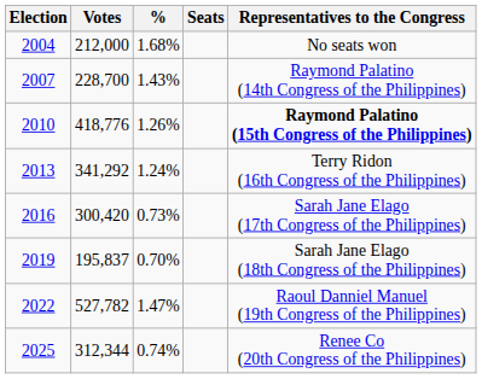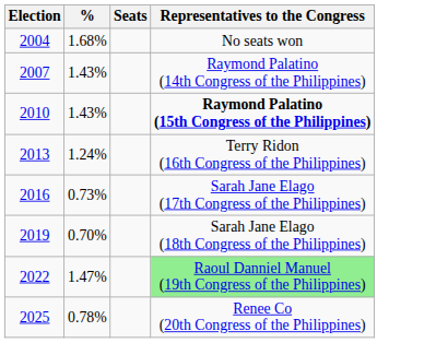 <table class=wikitable style="text-align:center">
 <tr>
 <th>Election</th>
-<th>Votes</th>
 <th>%</th>
 <th>Seats</th>
 <th>Representatives to the Congress</th>
 </tr>
 <tr>
 <td><a href='#'>2004</a></td>
-<td>212,000</td>
 <td>1.68%</td>
 <td></td>
 <td>No seats won</td>
 </tr>
 <tr>
 <td><a href='#'>2007</a></td>
-<td>228,700</td>
 <td>1.43%</td>
 <td></td>
 <td><a href='#'>Raymond Palatino</a><br>(<a href='#'>14th Congress of the Philippines</a>)</td>
 </tr>
 <tr>
 <td><a href='#'>2010</a></td>
-<td>418,776</td>
-<td>1.26%</td>
+<td>1.43%</td>
 <td></td>
 <td><strong>Raymond Palatino<br>(<a href='#'>15th Congress of the Philippines</a>)</strong></td>
 </tr>
 <tr>
 <td><a href='#'>2013</a></td>
-<td>341,292</td>
 <td>1.24%</td>
 <td></td>
 <td>Terry Ridon<br>(<a href='#'>16th Congress of the Philippines</a>)</td>
 </tr>
 <tr>
 <td><a href='#'>2016</a></td>
-<td>300,420</td>
 <td>0.73%</td>
 <td></td>
 <td><a href='#'>Sarah Jane Elago</a><br>(<a href='#'>17th Congress of the Philippines</a>)</td>
 </tr>
 <tr>
 <td><a href='#'>2019</a></td>
-<td>195,837</td>
 <td>0.70%</td>
 <td></td>
 <td>Sarah Jane Elago<br>(<a href='#'>18th Congress of the Philippines</a>)</td>
 </tr>
 <tr>
 <td><a href='#'>2022</a></td>
-<td>527,782</td>
 <td>1.47%</td>
 <td></td>
-<td><a href='#'>Raoul Danniel Manuel</a><br>(<a href='#'>19th Congress of the Philippines</a>)</td>
+<td style="background: lightgreen;"><a href='#'>Raoul Danniel Manuel</a><br>(<a href='#'>19th Congress of the Philippines</a>)</td>
 </tr>
 <tr>
 <td><a href='#'>2025</a></td>
-<td>312,344</td>
-<td>0.74%</td>
+<td>0.78%</td>
 <td></td>
 <td><a href='#'>Renee Co</a><br>(<a href='#'>20th Congress of the Philippines</a>)</td>
 </tr>
 </table>
